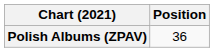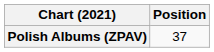 <table class="wikitable sortable plainrowheaders" style="text-align:center">
 <tr>
 <th scope="col">Chart (2021)</th>
 <th scope="col">Position</th>
 </tr>
 <tr>
 <th scope="row">Polish Albums (ZPAV)</th>
-<td>36</td>
+<td>37</td>
 </tr>
 </table>
